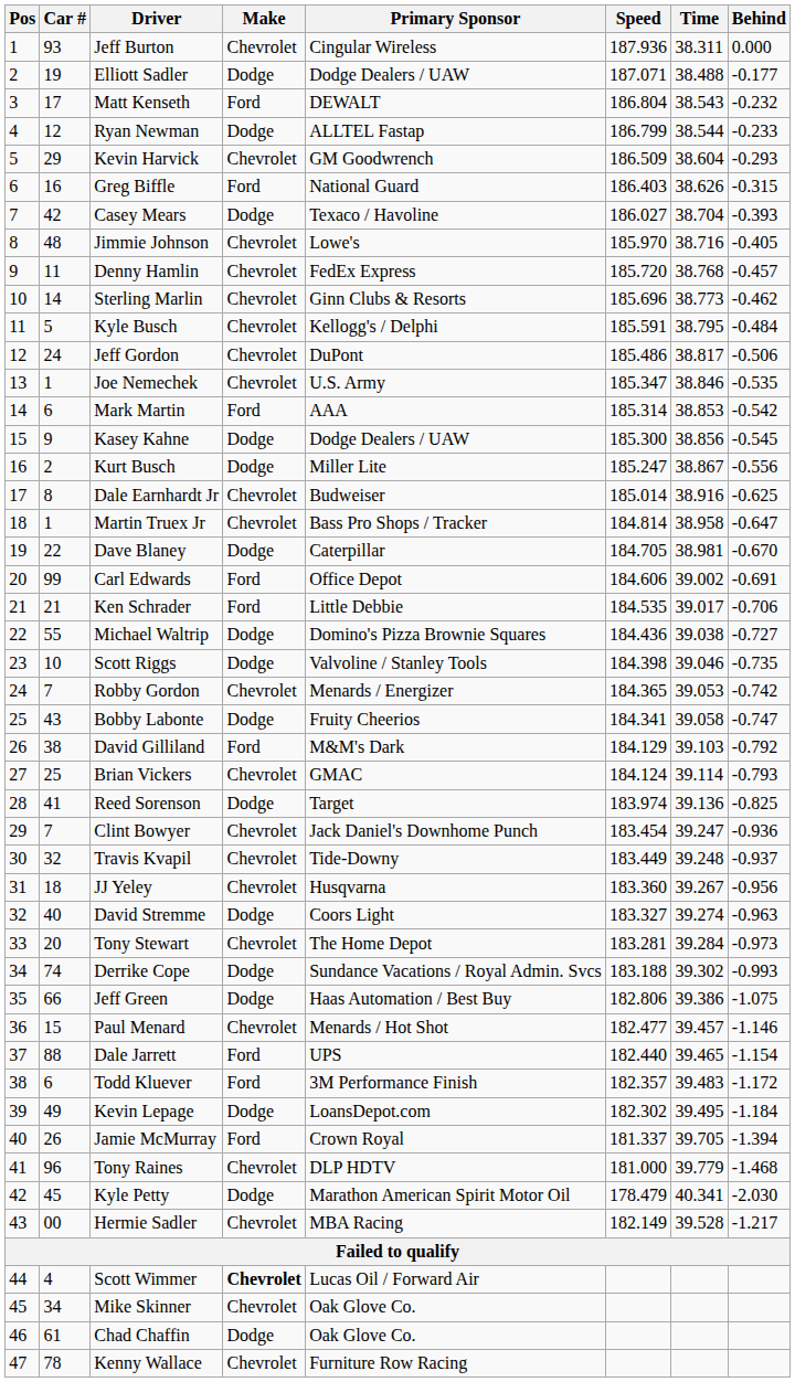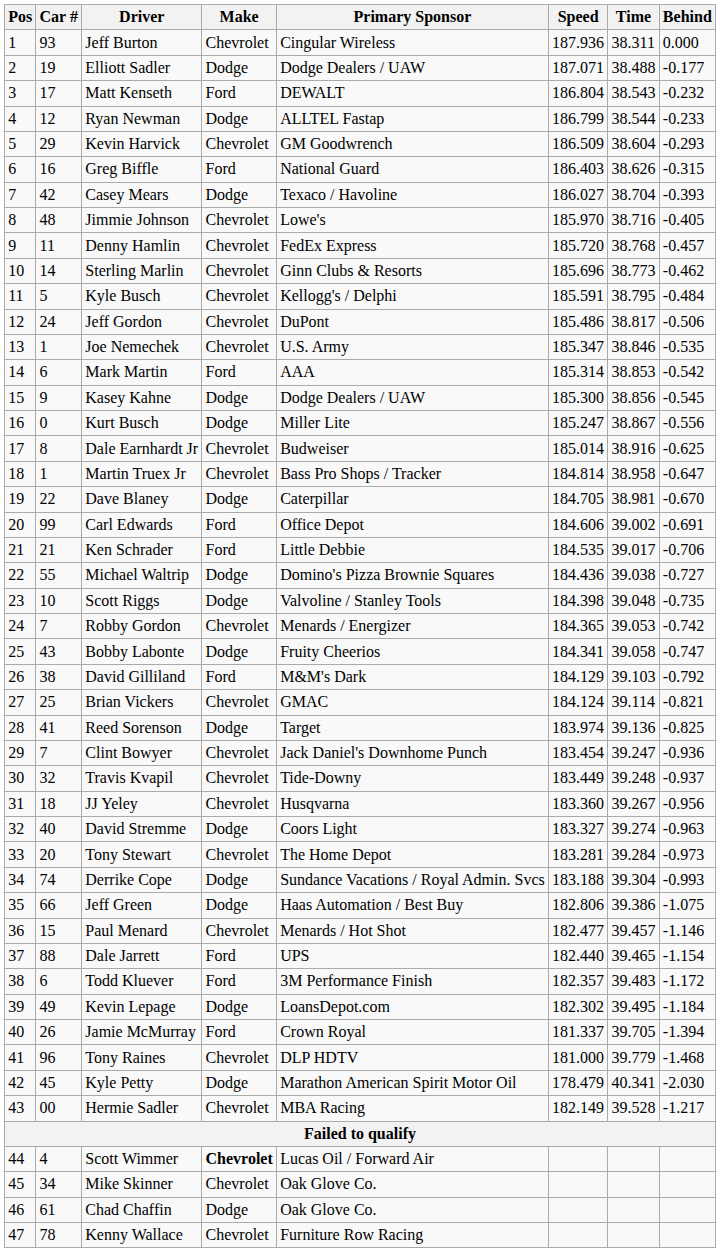 <table class="wikitable">
 <tr>
 <th colspan="1" rowspan="1">Pos</th>
 <th colspan="1" rowspan="1">Car #</th>
 <th colspan="1" rowspan="1">Driver</th>
 <th colspan="1" rowspan="1">Make</th>
 <th colspan="1" rowspan="1">Primary Sponsor</th>
 <th colspan="1" rowspan="1">Speed</th>
 <th colspan="1" rowspan="1">Time</th>
 <th colspan="1" rowspan="1">Behind</th>
 </tr>
 <tr>
 <td>1</td>
 <td>93</td>
 <td>Jeff Burton</td>
 <td>Chevrolet</td>
 <td>Cingular Wireless</td>
 <td>187.936</td>
 <td>38.311</td>
 <td>0.000</td>
 </tr>
 <tr>
 <td>2</td>
 <td>19</td>
 <td>Elliott Sadler</td>
 <td>Dodge</td>
 <td>Dodge Dealers / UAW</td>
 <td>187.071</td>
 <td>38.488</td>
 <td>-0.177</td>
 </tr>
 <tr>
 <td>3</td>
 <td>17</td>
 <td>Matt Kenseth</td>
 <td>Ford</td>
 <td>DEWALT</td>
 <td>186.804</td>
 <td>38.543</td>
 <td>-0.232</td>
 </tr>
 <tr>
 <td>4</td>
 <td>12</td>
 <td>Ryan Newman</td>
 <td>Dodge</td>
 <td>ALLTEL Fastap</td>
 <td>186.799</td>
 <td>38.544</td>
 <td>-0.233</td>
 </tr>
 <tr>
 <td>5</td>
 <td>29</td>
 <td>Kevin Harvick</td>
 <td>Chevrolet</td>
 <td>GM Goodwrench</td>
 <td>186.509</td>
 <td>38.604</td>
 <td>-0.293</td>
 </tr>
 <tr>
 <td>6</td>
 <td>16</td>
 <td>Greg Biffle</td>
 <td>Ford</td>
 <td>National Guard</td>
 <td>186.403</td>
 <td>38.626</td>
 <td>-0.315</td>
 </tr>
 <tr>
 <td>7</td>
 <td>42</td>
 <td>Casey Mears</td>
 <td>Dodge</td>
 <td>Texaco / Havoline</td>
 <td>186.027</td>
 <td>38.704</td>
 <td>-0.393</td>
 </tr>
 <tr>
 <td>8</td>
 <td>48</td>
 <td>Jimmie Johnson</td>
 <td>Chevrolet</td>
 <td>Lowe's</td>
 <td>185.970</td>
 <td>38.716</td>
 <td>-0.405</td>
 </tr>
 <tr>
 <td>9</td>
 <td>11</td>
 <td>Denny Hamlin</td>
 <td>Chevrolet</td>
 <td>FedEx Express</td>
 <td>185.720</td>
 <td>38.768</td>
 <td>-0.457</td>
 </tr>
 <tr>
 <td>10</td>
 <td>14</td>
 <td>Sterling Marlin</td>
 <td>Chevrolet</td>
 <td>Ginn Clubs & Resorts</td>
 <td>185.696</td>
 <td>38.773</td>
 <td>-0.462</td>
 </tr>
 <tr>
 <td>11</td>
 <td>5</td>
 <td>Kyle Busch</td>
 <td>Chevrolet</td>
 <td>Kellogg's / Delphi</td>
 <td>185.591</td>
 <td>38.795</td>
 <td>-0.484</td>
 </tr>
 <tr>
 <td>12</td>
 <td>24</td>
 <td>Jeff Gordon</td>
 <td>Chevrolet</td>
 <td>DuPont</td>
 <td>185.486</td>
 <td>38.817</td>
 <td>-0.506</td>
 </tr>
 <tr>
 <td>13</td>
 <td>1</td>
 <td>Joe Nemechek</td>
 <td>Chevrolet</td>
 <td>U.S. Army</td>
 <td>185.347</td>
 <td>38.846</td>
 <td>-0.535</td>
 </tr>
 <tr>
 <td>14</td>
 <td>6</td>
 <td>Mark Martin</td>
 <td>Ford</td>
 <td>AAA</td>
 <td>185.314</td>
 <td>38.853</td>
 <td>-0.542</td>
 </tr>
 <tr>
 <td>15</td>
 <td>9</td>
 <td>Kasey Kahne</td>
 <td>Dodge</td>
 <td>Dodge Dealers / UAW</td>
 <td>185.300</td>
 <td>38.856</td>
 <td>-0.545</td>
 </tr>
 <tr>
 <td>16</td>
-<td>2</td>
+<td>0</td>
 <td>Kurt Busch</td>
 <td>Dodge</td>
 <td>Miller Lite</td>
 <td>185.247</td>
 <td>38.867</td>
 <td>-0.556</td>
 </tr>
 <tr>
 <td>17</td>
 <td>8</td>
 <td>Dale Earnhardt Jr</td>
 <td>Chevrolet</td>
 <td>Budweiser</td>
 <td>185.014</td>
 <td>38.916</td>
 <td>-0.625</td>
 </tr>
 <tr>
 <td>18</td>
 <td>1</td>
 <td>Martin Truex Jr</td>
 <td>Chevrolet</td>
 <td>Bass Pro Shops / Tracker</td>
 <td>184.814</td>
 <td>38.958</td>
 <td>-0.647</td>
 </tr>
 <tr>
 <td>19</td>
 <td>22</td>
 <td>Dave Blaney</td>
 <td>Dodge</td>
 <td>Caterpillar</td>
 <td>184.705</td>
 <td>38.981</td>
 <td>-0.670</td>
 </tr>
 <tr>
 <td>20</td>
 <td>99</td>
 <td>Carl Edwards</td>
 <td>Ford</td>
 <td>Office Depot</td>
 <td>184.606</td>
 <td>39.002</td>
 <td>-0.691</td>
 </tr>
 <tr>
 <td>21</td>
 <td>21</td>
 <td>Ken Schrader</td>
 <td>Ford</td>
 <td>Little Debbie</td>
 <td>184.535</td>
 <td>39.017</td>
 <td>-0.706</td>
 </tr>
 <tr>
 <td>22</td>
 <td>55</td>
 <td>Michael Waltrip</td>
 <td>Dodge</td>
 <td>Domino's Pizza Brownie Squares</td>
 <td>184.436</td>
 <td>39.038</td>
 <td>-0.727</td>
 </tr>
 <tr>
 <td>23</td>
 <td>10</td>
 <td>Scott Riggs</td>
 <td>Dodge</td>
 <td>Valvoline / Stanley Tools</td>
 <td>184.398</td>
-<td>39.046</td>
+<td>39.048</td>
 <td>-0.735</td>
 </tr>
 <tr>
 <td>24</td>
 <td>7</td>
 <td>Robby Gordon</td>
 <td>Chevrolet</td>
 <td>Menards / Energizer</td>
 <td>184.365</td>
 <td>39.053</td>
 <td>-0.742</td>
 </tr>
 <tr>
 <td>25</td>
 <td>43</td>
 <td>Bobby Labonte</td>
 <td>Dodge</td>
 <td>Fruity Cheerios</td>
 <td>184.341</td>
 <td>39.058</td>
 <td>-0.747</td>
 </tr>
 <tr>
 <td>26</td>
 <td>38</td>
 <td>David Gilliland</td>
 <td>Ford</td>
 <td>M&M's Dark</td>
 <td>184.129</td>
 <td>39.103</td>
 <td>-0.792</td>
 </tr>
 <tr>
 <td>27</td>
 <td>25</td>
 <td>Brian Vickers</td>
 <td>Chevrolet</td>
 <td>GMAC</td>
 <td>184.124</td>
 <td>39.114</td>
-<td>-0.793</td>
+<td>-0.821</td>
 </tr>
 <tr>
 <td>28</td>
 <td>41</td>
 <td>Reed Sorenson</td>
 <td>Dodge</td>
 <td>Target</td>
 <td>183.974</td>
 <td>39.136</td>
 <td>-0.825</td>
 </tr>
 <tr>
 <td>29</td>
 <td>7</td>
 <td>Clint Bowyer</td>
 <td>Chevrolet</td>
 <td>Jack Daniel's Downhome Punch</td>
 <td>183.454</td>
 <td>39.247</td>
 <td>-0.936</td>
 </tr>
 <tr>
 <td>30</td>
 <td>32</td>
 <td>Travis Kvapil</td>
 <td>Chevrolet</td>
 <td>Tide-Downy</td>
 <td>183.449</td>
 <td>39.248</td>
 <td>-0.937</td>
 </tr>
 <tr>
 <td>31</td>
 <td>18</td>
 <td>JJ Yeley</td>
 <td>Chevrolet</td>
 <td>Husqvarna</td>
 <td>183.360</td>
 <td>39.267</td>
 <td>-0.956</td>
 </tr>
 <tr>
 <td>32</td>
 <td>40</td>
 <td>David Stremme</td>
 <td>Dodge</td>
 <td>Coors Light</td>
 <td>183.327</td>
 <td>39.274</td>
 <td>-0.963</td>
 </tr>
 <tr>
 <td>33</td>
 <td>20</td>
 <td>Tony Stewart</td>
 <td>Chevrolet</td>
 <td>The Home Depot</td>
 <td>183.281</td>
 <td>39.284</td>
 <td>-0.973</td>
 </tr>
 <tr>
 <td>34</td>
 <td>74</td>
 <td>Derrike Cope</td>
 <td>Dodge</td>
 <td>Sundance Vacations / Royal Admin. Svcs</td>
 <td>183.188</td>
-<td>39.302</td>
+<td>39.304</td>
 <td>-0.993</td>
 </tr>
 <tr>
 <td>35</td>
 <td>66</td>
 <td>Jeff Green</td>
 <td>Dodge</td>
 <td>Haas Automation / Best Buy</td>
 <td>182.806</td>
 <td>39.386</td>
 <td>-1.075</td>
 </tr>
 <tr>
 <td>36</td>
 <td>15</td>
 <td>Paul Menard</td>
 <td>Chevrolet</td>
 <td>Menards / Hot Shot</td>
 <td>182.477</td>
 <td>39.457</td>
 <td>-1.146</td>
 </tr>
 <tr>
 <td>37</td>
 <td>88</td>
 <td>Dale Jarrett</td>
 <td>Ford</td>
 <td>UPS</td>
 <td>182.440</td>
 <td>39.465</td>
 <td>-1.154</td>
 </tr>
 <tr>
 <td>38</td>
 <td>6</td>
 <td>Todd Kluever</td>
 <td>Ford</td>
 <td>3M Performance Finish</td>
 <td>182.357</td>
 <td>39.483</td>
 <td>-1.172</td>
 </tr>
 <tr>
 <td>39</td>
 <td>49</td>
 <td>Kevin Lepage</td>
 <td>Dodge</td>
 <td>LoansDepot.com</td>
 <td>182.302</td>
 <td>39.495</td>
 <td>-1.184</td>
 </tr>
 <tr>
 <td>40</td>
 <td>26</td>
 <td>Jamie McMurray</td>
 <td>Ford</td>
 <td>Crown Royal</td>
 <td>181.337</td>
 <td>39.705</td>
 <td>-1.394</td>
 </tr>
 <tr>
 <td>41</td>
 <td>96</td>
 <td>Tony Raines</td>
 <td>Chevrolet</td>
 <td>DLP HDTV</td>
 <td>181.000</td>
 <td>39.779</td>
 <td>-1.468</td>
 </tr>
 <tr>
 <td>42</td>
 <td>45</td>
 <td>Kyle Petty</td>
 <td>Dodge</td>
 <td>Marathon American Spirit Motor Oil</td>
 <td>178.479</td>
 <td>40.341</td>
 <td>-2.030</td>
 </tr>
 <tr>
 <td>43</td>
 <td>00</td>
 <td>Hermie Sadler</td>
 <td>Chevrolet</td>
 <td>MBA Racing</td>
 <td>182.149</td>
 <td>39.528</td>
 <td>-1.217</td>
 </tr>
 <tr>
 <th colspan="8">Failed to qualify</th>
 </tr>
 <tr>
 <td>44</td>
 <td>4</td>
 <td>Scott Wimmer</td>
 <td><strong>Chevrolet</strong></td>
 <td>Lucas Oil / Forward Air</td>
 <td></td>
 <td></td>
 <td></td>
 </tr>
 <tr>
 <td>45</td>
 <td>34</td>
 <td>Mike Skinner</td>
 <td>Chevrolet</td>
 <td>Oak Glove Co.</td>
 <td></td>
 <td></td>
 <td></td>
 </tr>
 <tr>
 <td>46</td>
 <td>61</td>
 <td>Chad Chaffin</td>
 <td>Dodge</td>
 <td>Oak Glove Co.</td>
 <td></td>
 <td></td>
 <td></td>
 </tr>
 <tr>
 <td>47</td>
 <td>78</td>
 <td>Kenny Wallace</td>
 <td>Chevrolet</td>
 <td>Furniture Row Racing</td>
 <td></td>
 <td></td>
 <td></td>
 </tr>
 </table>
